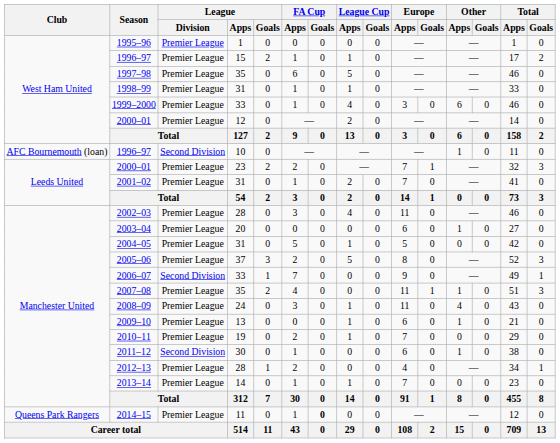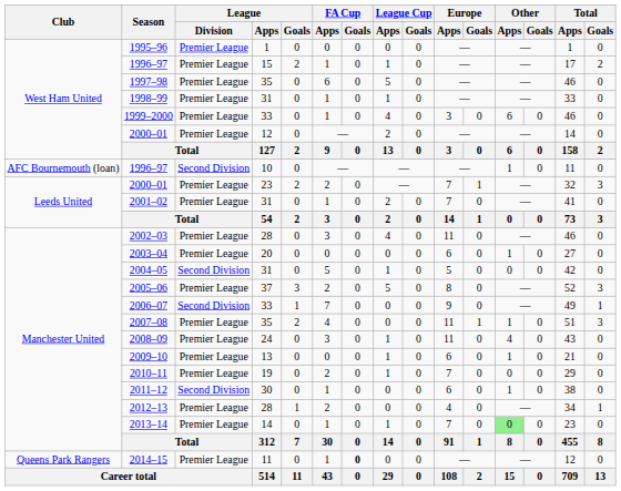 <table class="wikitable" style="text-align:center">
 <tr>
 <th rowspan="2">Club</th>
 <th rowspan="2">Season</th>
 <th colspan="3">League</th>
 <th colspan="2"><a href='#'>FA Cup</a></th>
 <th colspan="2"><a href='#'>League Cup</a></th>
 <th colspan="2">Europe</th>
 <th colspan="2">Other</th>
 <th colspan="2">Total</th>
 </tr>
 <tr>
 <th>Division</th>
 <th>Apps</th>
 <th>Goals</th>
 <th>Apps</th>
 <th>Goals</th>
 <th>Apps</th>
 <th>Goals</th>
 <th>Apps</th>
 <th>Goals</th>
 <th>Apps</th>
 <th>Goals</th>
 <th>Apps</th>
 <th>Goals</th>
 </tr>
 <tr>
 <td rowspan="7"><a href='#'>West Ham United</a></td>
 <td><a href='#'>1995–96</a></td>
 <td><a href='#'>Premier League</a></td>
 <td>1</td>
 <td>0</td>
 <td>0</td>
 <td>0</td>
 <td>0</td>
 <td>0</td>
 <td colspan="2">—</td>
 <td colspan="2">—</td>
 <td>1</td>
 <td>0</td>
 </tr>
 <tr>
 <td><a href='#'>1996–97</a></td>
 <td>Premier League</td>
 <td>15</td>
 <td>2</td>
 <td>1</td>
 <td>0</td>
 <td>1</td>
 <td>0</td>
 <td colspan="2">—</td>
 <td colspan="2">—</td>
 <td>17</td>
 <td>2</td>
 </tr>
 <tr>
 <td><a href='#'>1997–98</a></td>
 <td>Premier League</td>
 <td>35</td>
 <td>0</td>
 <td>6</td>
 <td>0</td>
 <td>5</td>
 <td>0</td>
 <td colspan="2">—</td>
 <td colspan="2">—</td>
 <td>46</td>
 <td>0</td>
 </tr>
 <tr>
 <td><a href='#'>1998–99</a></td>
 <td>Premier League</td>
 <td>31</td>
 <td>0</td>
 <td>1</td>
 <td>0</td>
 <td>1</td>
 <td>0</td>
 <td colspan="2">—</td>
 <td colspan="2">—</td>
 <td>33</td>
 <td>0</td>
 </tr>
 <tr>
 <td><a href='#'>1999–2000</a></td>
 <td>Premier League</td>
 <td>33</td>
 <td>0</td>
 <td>1</td>
 <td>0</td>
 <td>4</td>
 <td>0</td>
 <td>3</td>
 <td>0</td>
 <td>6</td>
 <td>0</td>
 <td>46</td>
 <td>0</td>
 </tr>
 <tr>
 <td><a href='#'>2000–01</a></td>
 <td>Premier League</td>
 <td>12</td>
 <td>0</td>
 <td colspan="2">—</td>
 <td>2</td>
 <td>0</td>
 <td colspan="2">—</td>
 <td colspan="2">—</td>
 <td>14</td>
 <td>0</td>
 </tr>
 <tr>
 <th colspan="2">Total</th>
 <th>127</th>
 <th>2</th>
 <th>9</th>
 <th>0</th>
 <th>13</th>
 <th>0</th>
 <th>3</th>
 <th>0</th>
 <th>6</th>
 <th>0</th>
 <th>158</th>
 <th>2</th>
 </tr>
 <tr>
 <td><a href='#'>AFC Bournemouth</a> (loan)</td>
 <td><a href='#'>1996–97</a></td>
 <td><a href='#'>Second Division</a></td>
 <td>10</td>
 <td>0</td>
 <td colspan="2">—</td>
 <td colspan="2">—</td>
 <td colspan="2">—</td>
 <td>1</td>
 <td>0</td>
 <td>11</td>
 <td>0</td>
 </tr>
 <tr>
 <td rowspan="3"><a href='#'>Leeds United</a></td>
 <td><a href='#'>2000–01</a></td>
 <td>Premier League</td>
 <td>23</td>
 <td>2</td>
 <td>2</td>
 <td>0</td>
 <td colspan="2">—</td>
 <td>7</td>
 <td>1</td>
 <td colspan="2">—</td>
 <td>32</td>
 <td>3</td>
 </tr>
 <tr>
 <td><a href='#'>2001–02</a></td>
 <td>Premier League</td>
 <td>31</td>
 <td>0</td>
 <td>1</td>
 <td>0</td>
 <td>2</td>
 <td>0</td>
 <td>7</td>
 <td>0</td>
 <td colspan="2">—</td>
 <td>41</td>
 <td>0</td>
 </tr>
 <tr>
 <th colspan="2">Total</th>
 <th>54</th>
 <th>2</th>
 <th>3</th>
 <th>0</th>
 <th>2</th>
 <th>0</th>
 <th>14</th>
 <th>1</th>
 <th>0</th>
 <th>0</th>
 <th>73</th>
 <th>3</th>
 </tr>
 <tr>
 <td rowspan="13"><a href='#'>Manchester United</a></td>
 <td><a href='#'>2002–03</a></td>
 <td>Premier League</td>
 <td>28</td>
 <td>0</td>
 <td>3</td>
 <td>0</td>
 <td>4</td>
 <td>0</td>
 <td>11</td>
 <td>0</td>
 <td colspan="2">—</td>
 <td>46</td>
 <td>0</td>
 </tr>
 <tr>
 <td><a href='#'>2003–04</a></td>
 <td>Premier League</td>
 <td>20</td>
 <td>0</td>
 <td>0</td>
 <td>0</td>
 <td>0</td>
 <td>0</td>
 <td>6</td>
 <td>0</td>
 <td>1</td>
 <td>0</td>
 <td>27</td>
 <td>0</td>
 </tr>
 <tr>
 <td><a href='#'>2004–05</a></td>
-<td>Premier League</td>
+<td><a href='#'>Second Division</a></td>
 <td>31</td>
 <td>0</td>
 <td>5</td>
 <td>0</td>
 <td>1</td>
 <td>0</td>
 <td>5</td>
 <td>0</td>
 <td>0</td>
 <td>0</td>
 <td>42</td>
 <td>0</td>
 </tr>
 <tr>
 <td><a href='#'>2005–06</a></td>
 <td>Premier League</td>
 <td>37</td>
 <td>3</td>
 <td>2</td>
 <td>0</td>
 <td>5</td>
 <td>0</td>
 <td>8</td>
 <td>0</td>
 <td colspan="2">—</td>
 <td>52</td>
 <td>3</td>
 </tr>
 <tr>
 <td><a href='#'>2006–07</a></td>
 <td><a href='#'>Second Division</a></td>
 <td>33</td>
 <td>1</td>
 <td>7</td>
 <td>0</td>
 <td>0</td>
 <td>0</td>
 <td>9</td>
 <td>0</td>
 <td colspan="2">—</td>
 <td>49</td>
 <td>1</td>
 </tr>
 <tr>
 <td><a href='#'>2007–08</a></td>
 <td>Premier League</td>
 <td>35</td>
 <td>2</td>
 <td>4</td>
 <td>0</td>
 <td>0</td>
 <td>0</td>
 <td>11</td>
 <td>1</td>
 <td>1</td>
 <td>0</td>
 <td>51</td>
 <td>3</td>
 </tr>
 <tr>
 <td><a href='#'>2008–09</a></td>
 <td>Premier League</td>
 <td>24</td>
 <td>0</td>
 <td>3</td>
 <td>0</td>
 <td>1</td>
 <td>0</td>
 <td>11</td>
 <td>0</td>
 <td>4</td>
 <td>0</td>
 <td>43</td>
 <td>0</td>
 </tr>
 <tr>
 <td><a href='#'>2009–10</a></td>
 <td>Premier League</td>
 <td>13</td>
 <td>0</td>
 <td>0</td>
 <td>0</td>
 <td>1</td>
 <td>0</td>
 <td>6</td>
 <td>0</td>
 <td>1</td>
 <td>0</td>
 <td>21</td>
 <td>0</td>
 </tr>
 <tr>
 <td><a href='#'>2010–11</a></td>
 <td>Premier League</td>
 <td>19</td>
 <td>0</td>
 <td>2</td>
 <td>0</td>
 <td>1</td>
 <td>0</td>
 <td>7</td>
 <td>0</td>
 <td>0</td>
 <td>0</td>
 <td>29</td>
 <td>0</td>
 </tr>
 <tr>
 <td><a href='#'>2011–12</a></td>
 <td><a href='#'>Second Division</a></td>
 <td>30</td>
 <td>0</td>
 <td>1</td>
 <td>0</td>
 <td>0</td>
 <td>0</td>
 <td>6</td>
 <td>0</td>
 <td>1</td>
 <td>0</td>
 <td>38</td>
 <td>0</td>
 </tr>
 <tr>
 <td><a href='#'>2012–13</a></td>
 <td>Premier League</td>
 <td>28</td>
 <td>1</td>
 <td>2</td>
 <td>0</td>
 <td>0</td>
 <td>0</td>
 <td>4</td>
 <td>0</td>
 <td colspan="2">—</td>
 <td>34</td>
 <td>1</td>
 </tr>
 <tr>
 <td><a href='#'>2013–14</a></td>
 <td>Premier League</td>
 <td>14</td>
 <td>0</td>
 <td>1</td>
 <td>0</td>
 <td>1</td>
 <td>0</td>
 <td>7</td>
 <td>0</td>
-<td>0</td>
+<td style="background: lightgreen;">0</td>
 <td>0</td>
 <td>23</td>
 <td>0</td>
 </tr>
 <tr>
 <th colspan="2">Total</th>
 <th>312</th>
 <th>7</th>
 <th>30</th>
 <th>0</th>
 <th>14</th>
 <th>0</th>
 <th>91</th>
 <th>1</th>
 <th>8</th>
 <th>0</th>
 <th>455</th>
 <th>8</th>
 </tr>
 <tr>
 <td><a href='#'>Queens Park Rangers</a></td>
 <td><a href='#'>2014–15</a></td>
 <td>Premier League</td>
 <td>11</td>
 <td>0</td>
 <td>1</td>
 <td><strong>0</strong></td>
 <td>0</td>
 <td>0</td>
 <td colspan="2">—</td>
 <td colspan="2">—</td>
 <td>12</td>
 <td>0</td>
 </tr>
 <tr>
 <th colspan="3">Career total</th>
 <th>514</th>
 <th>11</th>
 <th>43</th>
 <th>0</th>
 <th>29</th>
 <th>0</th>
 <th>108</th>
 <th>2</th>
 <th>15</th>
 <th>0</th>
 <th>709</th>
 <th>13</th>
 </tr>
 </table>
